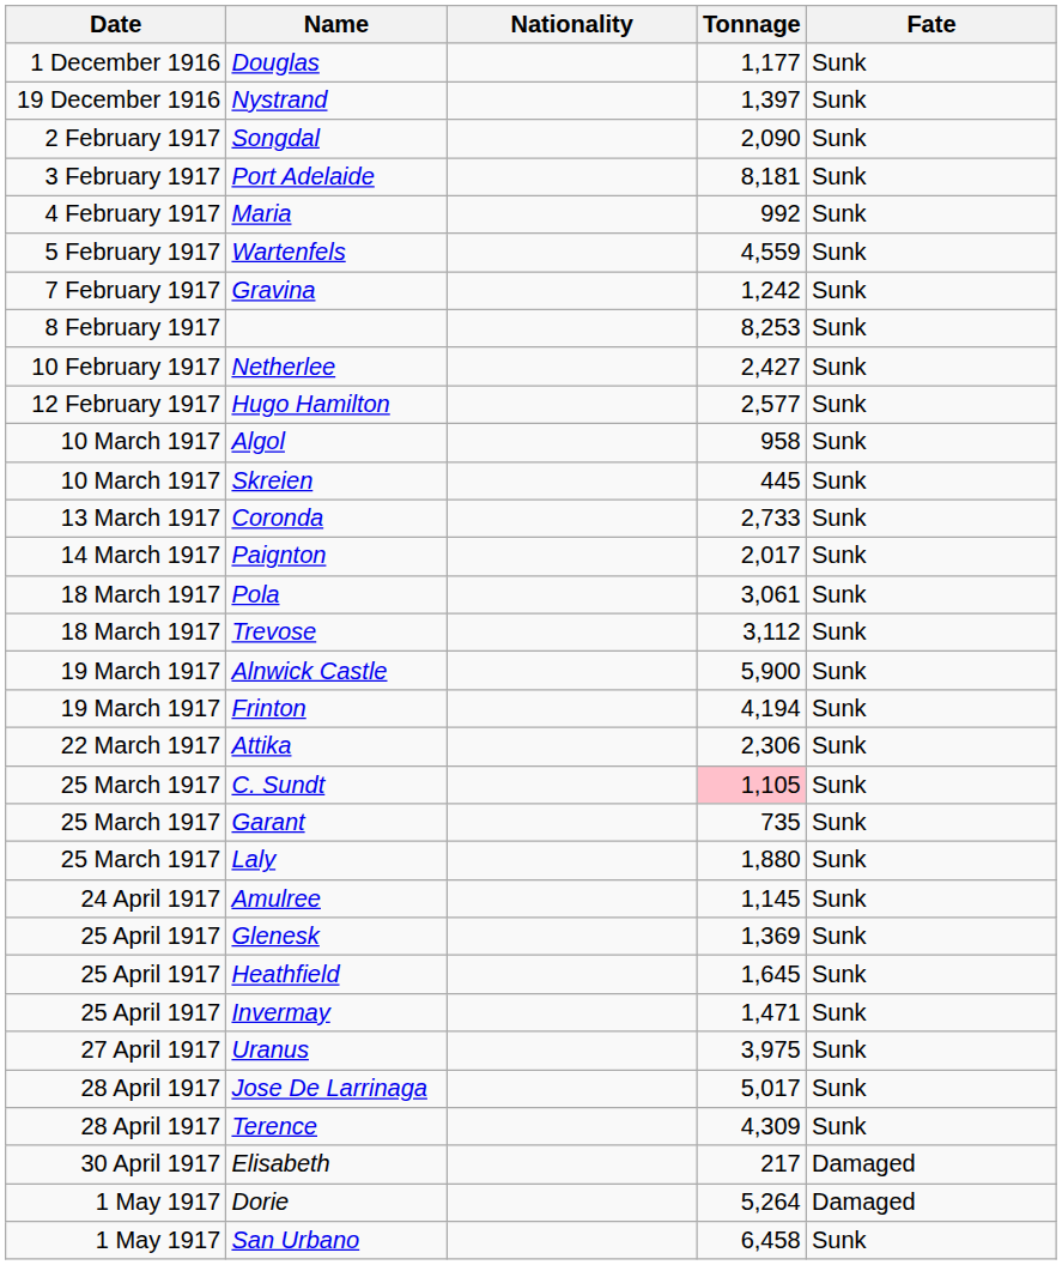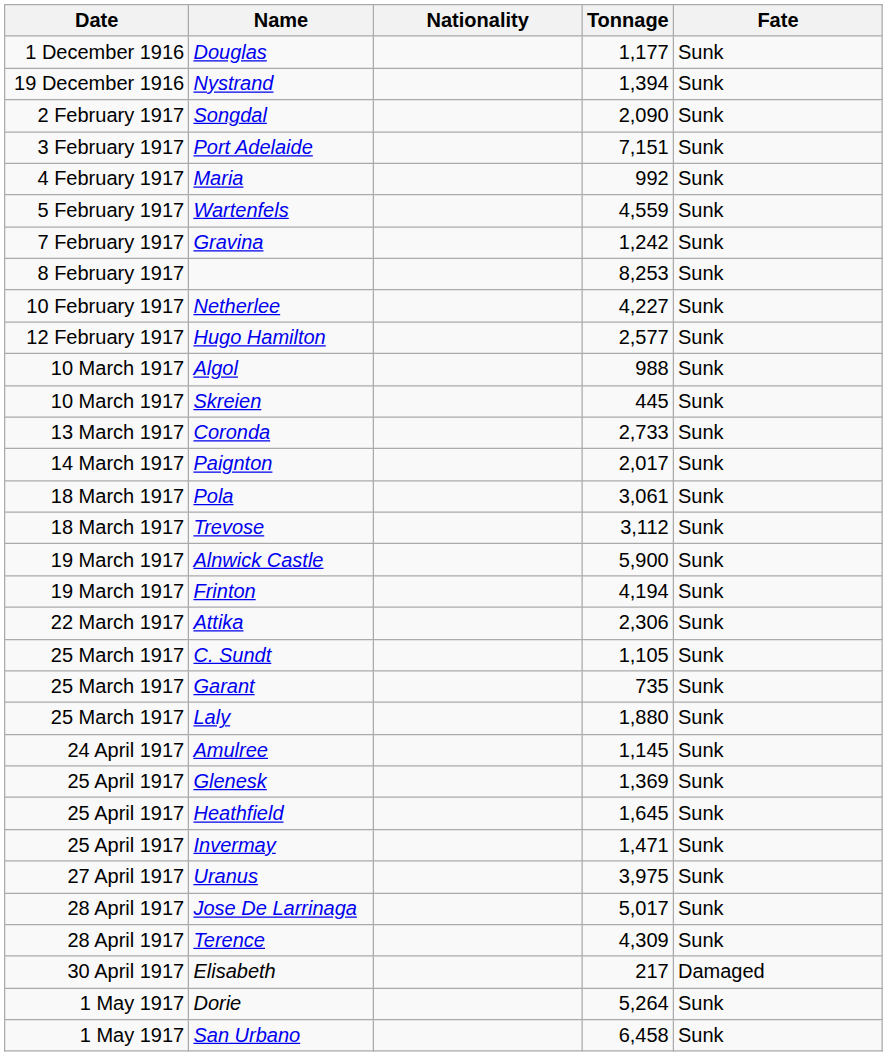 <table class="wikitable sortable">
 <tr>
 <th width="140px">Date</th>
 <th width="140px">Name</th>
 <th width="160px">Nationality</th>
 <th width="25px">Tonnage</th>
 <th width="160px">Fate</th>
 </tr>
 <tr>
 <td align="right">1 December 1916</td>
 <td align="left"><a href='#'><em>Douglas</em></a></td>
 <td align="left"></td>
 <td align="right">1,177</td>
 <td align="left">Sunk</td>
 </tr>
 <tr>
 <td align="right">19 December 1916</td>
 <td align="left"><a href='#'><em>Nystrand</em></a></td>
 <td align="left"></td>
-<td align="right">1,397</td>
+<td align="right">1,394</td>
 <td align="left">Sunk</td>
 </tr>
 <tr>
 <td align="right">2 February 1917</td>
 <td align="left"><a href='#'><em>Songdal</em></a></td>
 <td align="left"></td>
 <td align="right">2,090</td>
 <td align="left">Sunk</td>
 </tr>
 <tr>
 <td align="right">3 February 1917</td>
 <td align="left"><a href='#'><em>Port Adelaide</em></a></td>
 <td align="left"></td>
-<td align="right">8,181</td>
+<td align="right">7,151</td>
 <td align="left">Sunk</td>
 </tr>
 <tr>
 <td align="right">4 February 1917</td>
 <td align="left"><a href='#'><em>Maria</em></a></td>
 <td align="left"></td>
 <td align="right">992</td>
 <td align="left">Sunk</td>
 </tr>
 <tr>
 <td align="right">5 February 1917</td>
 <td align="left"><a href='#'><em>Wartenfels</em></a></td>
 <td align="left"></td>
 <td align="right">4,559</td>
 <td align="left">Sunk</td>
 </tr>
 <tr>
 <td align="right">7 February 1917</td>
 <td align="left"><a href='#'><em>Gravina</em></a></td>
 <td align="left"></td>
 <td align="right">1,242</td>
 <td align="left">Sunk</td>
 </tr>
 <tr>
 <td align="right">8 February 1917</td>
 <td align="left"></td>
 <td align="left"></td>
 <td align="right">8,253</td>
 <td align="left">Sunk</td>
 </tr>
 <tr>
 <td align="right">10 February 1917</td>
 <td align="left"><a href='#'><em>Netherlee</em></a></td>
 <td align="left"></td>
-<td align="right">2,427</td>
+<td align="right">4,227</td>
 <td align="left">Sunk</td>
 </tr>
 <tr>
 <td align="right">12 February 1917</td>
 <td align="left"><a href='#'><em>Hugo Hamilton</em></a></td>
 <td align="left"></td>
 <td align="right">2,577</td>
 <td align="left">Sunk</td>
 </tr>
 <tr>
 <td align="right">10 March 1917</td>
 <td align="left"><a href='#'><em>Algol</em></a></td>
 <td align="left"></td>
-<td align="right">958</td>
+<td align="right">988</td>
 <td align="left">Sunk</td>
 </tr>
 <tr>
 <td align="right">10 March 1917</td>
 <td align="left"><a href='#'><em>Skreien</em></a></td>
 <td align="left"></td>
 <td align="right">445</td>
 <td align="left">Sunk</td>
 </tr>
 <tr>
 <td align="right">13 March 1917</td>
 <td align="left"><a href='#'><em>Coronda</em></a></td>
 <td align="left"></td>
 <td align="right">2,733</td>
 <td align="left">Sunk</td>
 </tr>
 <tr>
 <td align="right">14 March 1917</td>
 <td align="left"><a href='#'><em>Paignton</em></a></td>
 <td align="left"></td>
 <td align="right">2,017</td>
 <td align="left">Sunk</td>
 </tr>
 <tr>
 <td align="right">18 March 1917</td>
 <td align="left"><a href='#'><em>Pola</em></a></td>
 <td align="left"></td>
 <td align="right">3,061</td>
 <td align="left">Sunk</td>
 </tr>
 <tr>
 <td align="right">18 March 1917</td>
 <td align="left"><a href='#'><em>Trevose</em></a></td>
 <td align="left"></td>
 <td align="right">3,112</td>
 <td align="left">Sunk</td>
 </tr>
 <tr>
 <td align="right">19 March 1917</td>
 <td align="left"><a href='#'><em>Alnwick Castle</em></a></td>
 <td align="left"></td>
 <td align="right">5,900</td>
 <td align="left">Sunk</td>
 </tr>
 <tr>
 <td align="right">19 March 1917</td>
 <td align="left"><a href='#'><em>Frinton</em></a></td>
 <td align="left"></td>
 <td align="right">4,194</td>
 <td align="left">Sunk</td>
 </tr>
 <tr>
 <td align="right">22 March 1917</td>
 <td align="left"><a href='#'><em>Attika</em></a></td>
 <td align="left"></td>
 <td align="right">2,306</td>
 <td align="left">Sunk</td>
 </tr>
 <tr>
 <td align="right">25 March 1917</td>
 <td align="left"><a href='#'><em>C. Sundt</em></a></td>
 <td align="left"></td>
-<td align="right" style="background: pink;">1,105</td>
+<td align="right">1,105</td>
 <td align="left">Sunk</td>
 </tr>
 <tr>
 <td align="right">25 March 1917</td>
 <td align="left"><a href='#'><em>Garant</em></a></td>
 <td align="left"></td>
 <td align="right">735</td>
 <td align="left">Sunk</td>
 </tr>
 <tr>
 <td align="right">25 March 1917</td>
 <td align="left"><a href='#'><em>Laly</em></a></td>
 <td align="left"></td>
 <td align="right">1,880</td>
 <td align="left">Sunk</td>
 </tr>
 <tr>
 <td align="right">24 April 1917</td>
 <td align="left"><a href='#'><em>Amulree</em></a></td>
 <td align="left"></td>
 <td align="right">1,145</td>
 <td align="left">Sunk</td>
 </tr>
 <tr>
 <td align="right">25 April 1917</td>
 <td align="left"><a href='#'><em>Glenesk</em></a></td>
 <td align="left"></td>
 <td align="right">1,369</td>
 <td align="left">Sunk</td>
 </tr>
 <tr>
 <td align="right">25 April 1917</td>
 <td align="left"><a href='#'><em>Heathfield</em></a></td>
 <td align="left"></td>
 <td align="right">1,645</td>
 <td align="left">Sunk</td>
 </tr>
 <tr>
 <td align="right">25 April 1917</td>
 <td align="left"><a href='#'><em>Invermay</em></a></td>
 <td align="left"></td>
 <td align="right">1,471</td>
 <td align="left">Sunk</td>
 </tr>
 <tr>
 <td align="right">27 April 1917</td>
 <td align="left"><a href='#'><em>Uranus</em></a></td>
 <td align="left"></td>
 <td align="right">3,975</td>
 <td align="left">Sunk</td>
 </tr>
 <tr>
 <td align="right">28 April 1917</td>
 <td align="left"><a href='#'><em>Jose De Larrinaga</em></a></td>
 <td align="left"></td>
 <td align="right">5,017</td>
 <td align="left">Sunk</td>
 </tr>
 <tr>
 <td align="right">28 April 1917</td>
 <td align="left"><a href='#'><em>Terence</em></a></td>
 <td align="left"></td>
 <td align="right">4,309</td>
 <td align="left">Sunk</td>
 </tr>
 <tr>
 <td align="right">30 April 1917</td>
 <td align="left"><em>Elisabeth</em></td>
 <td align="left"></td>
 <td align="right">217</td>
 <td align="left">Damaged</td>
 </tr>
 <tr>
 <td align="right">1 May 1917</td>
 <td align="left"><em>Dorie</em></td>
 <td align="left"></td>
 <td align="right">5,264</td>
-<td align="left">Damaged</td>
+<td align="left">Sunk</td>
 </tr>
 <tr>
 <td align="right">1 May 1917</td>
 <td align="left"><a href='#'><em>San Urbano</em></a></td>
 <td align="left"></td>
 <td align="right">6,458</td>
 <td align="left">Sunk</td>
 </tr>
 </table>
